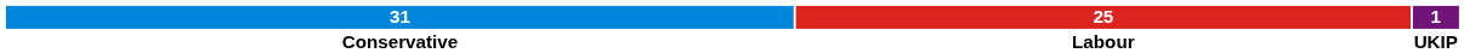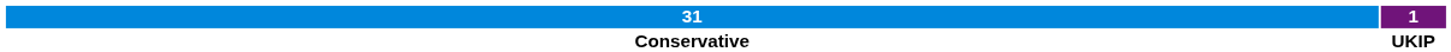 <table style="width:100%; text-align:center;">
 <tr style="color:white;">
 <td style="background:#0087dc; width:54.4%;"><strong>31</strong></td>
-<td style="background:#dc241f; width:43.8;"><strong>25</strong></td>
 <td style="background:#70147A; width:1.8%;"><strong>1</strong></td>
 </tr>
 <tr>
 <td><span><strong>Conservative</strong></span></td>
-<td><span><strong>Labour</strong></span></td>
 <td><span><strong>UKIP</strong></span></td>
 </tr>
 </table>
